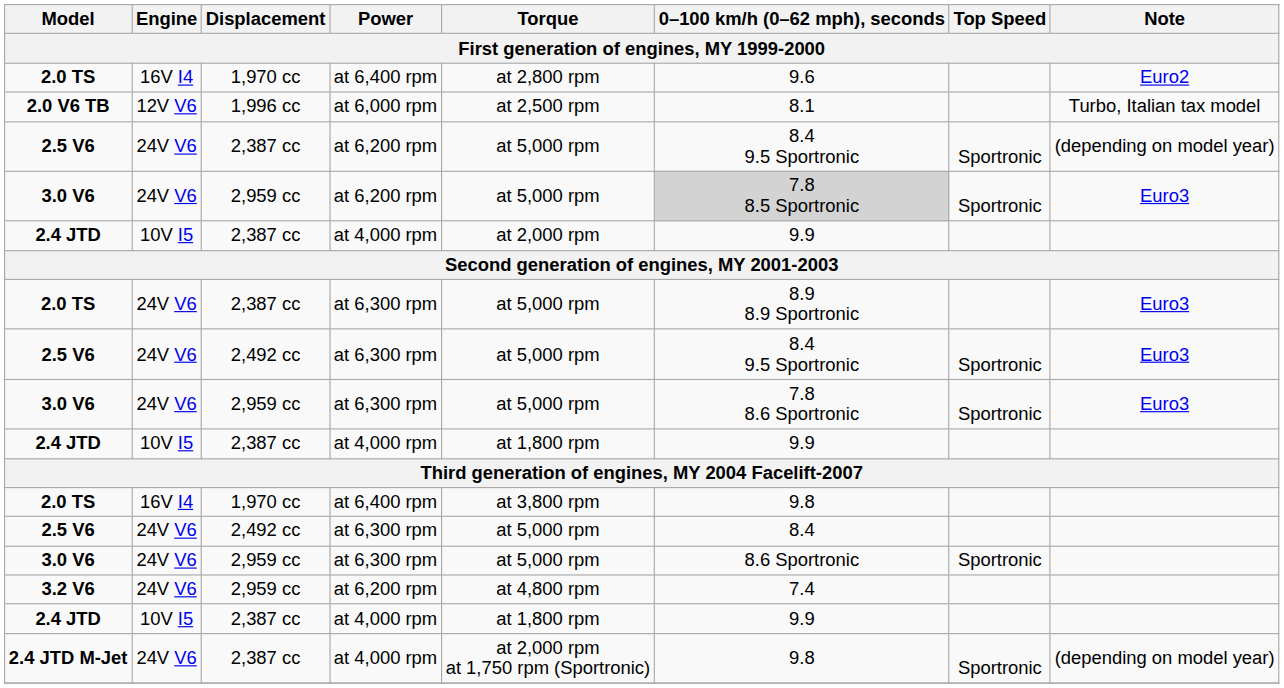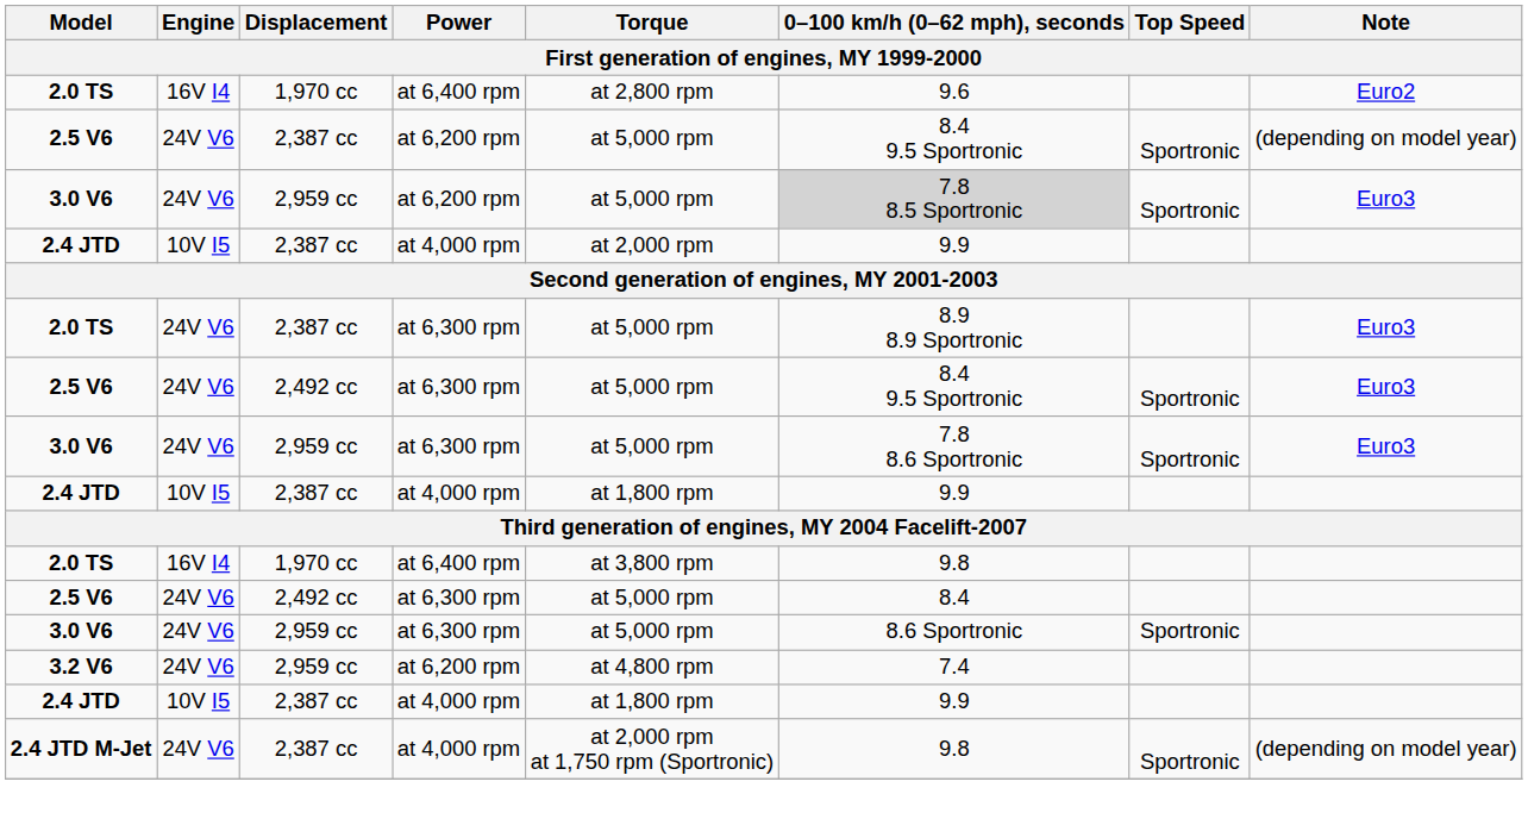 <table class="wikitable" style="text-align:center;">
 <tr>
 <th>Model</th>
 <th>Engine</th>
 <th>Displacement</th>
 <th>Power</th>
 <th>Torque</th>
 <th>0–100 km/h (0–62 mph), seconds</th>
 <th>Top Speed</th>
 <th>Note</th>
 </tr>
 <tr>
 <th colspan="8">First generation of engines, MY 1999-2000</th>
 </tr>
 <tr>
 <td><strong>2.0 TS</strong></td>
 <td>16V <a href='#'>I4</a></td>
 <td>1,970 cc</td>
 <td> at 6,400 rpm</td>
 <td> at 2,800 rpm</td>
 <td>9.6</td>
 <td></td>
 <td><a href='#'>Euro2</a></td>
-</tr>
-<tr>
-<td><strong>2.0 V6 TB</strong></td>
-<td>12V <a href='#'>V6</a></td>
-<td>1,996 cc</td>
-<td> at 6,000 rpm</td>
-<td> at 2,500 rpm</td>
-<td>8.1</td>
-<td></td>
-<td>Turbo, Italian tax model</td>
 </tr>
 <tr>
 <td><strong>2.5 V6</strong></td>
 <td>24V <a href='#'>V6</a></td>
 <td>2,387 cc</td>
 <td> at 6,200 rpm</td>
 <td> at 5,000 rpm</td>
 <td>8.4<br>9.5 Sportronic</td>
 <td><br> Sportronic</td>
 <td>(depending on model year)</td>
 </tr>
 <tr>
 <td><strong>3.0 V6</strong></td>
 <td>24V <a href='#'>V6</a></td>
 <td>2,959 cc</td>
 <td> at 6,200 rpm</td>
 <td> at 5,000 rpm</td>
 <td style="background: lightgrey;">7.8<br>8.5 Sportronic</td>
 <td><br> Sportronic</td>
 <td><a href='#'>Euro3</a></td>
 </tr>
 <tr>
 <td><strong>2.4 JTD</strong></td>
 <td>10V <a href='#'>I5</a></td>
 <td>2,387 cc</td>
 <td> at 4,000 rpm</td>
 <td> at 2,000 rpm</td>
 <td>9.9</td>
 <td></td>
 <td></td>
 </tr>
 <tr>
 <th colspan="8">Second generation of engines, MY 2001-2003</th>
 </tr>
 <tr>
 <td><strong>2.0 TS</strong></td>
 <td>24V <a href='#'>V6</a></td>
 <td>2,387 cc</td>
 <td>  at 6,300 rpm</td>
 <td> at 5,000 rpm</td>
 <td>8.9<br>8.9 Sportronic</td>
 <td></td>
 <td><a href='#'>Euro3</a></td>
 </tr>
 <tr>
 <td><strong>2.5 V6</strong></td>
 <td>24V <a href='#'>V6</a></td>
 <td>2,492 cc</td>
 <td> at 6,300 rpm</td>
 <td> at 5,000 rpm</td>
 <td>8.4<br>9.5 Sportronic</td>
 <td><br> Sportronic</td>
 <td><a href='#'>Euro3</a></td>
 </tr>
 <tr>
 <td><strong>3.0 V6</strong></td>
 <td>24V <a href='#'>V6</a></td>
 <td>2,959 cc</td>
 <td> at 6,300 rpm</td>
 <td> at 5,000 rpm</td>
 <td>7.8<br>8.6 Sportronic</td>
 <td><br> Sportronic</td>
 <td><a href='#'>Euro3</a></td>
 </tr>
 <tr>
 <td><strong>2.4 JTD</strong></td>
 <td>10V <a href='#'>I5</a></td>
 <td>2,387 cc</td>
 <td> at 4,000 rpm</td>
 <td> at 1,800 rpm</td>
 <td>9.9</td>
 <td></td>
 <td></td>
 </tr>
 <tr>
 <th colspan="8">Third generation of engines, MY 2004 Facelift-2007</th>
 </tr>
 <tr>
 <td><strong>2.0 TS</strong></td>
 <td>16V <a href='#'>I4</a></td>
 <td>1,970 cc</td>
 <td> at 6,400 rpm</td>
 <td> at 3,800 rpm</td>
 <td>9.8</td>
 <td></td>
 <td></td>
 </tr>
 <tr>
 <td><strong>2.5 V6</strong></td>
 <td>24V <a href='#'>V6</a></td>
 <td>2,492 cc</td>
 <td> at 6,300 rpm</td>
 <td> at 5,000 rpm</td>
 <td>8.4</td>
 <td></td>
 <td></td>
 </tr>
 <tr>
 <td><strong>3.0 V6</strong></td>
 <td>24V <a href='#'>V6</a></td>
 <td>2,959 cc</td>
 <td> at 6,300 rpm</td>
 <td> at 5,000 rpm</td>
 <td>8.6 Sportronic</td>
 <td> Sportronic</td>
 <td></td>
 </tr>
 <tr>
 <td><strong>3.2 V6</strong></td>
 <td>24V <a href='#'>V6</a></td>
 <td>2,959 cc</td>
 <td> at 6,200 rpm</td>
 <td> at 4,800 rpm</td>
 <td>7.4</td>
 <td></td>
 <td></td>
 </tr>
 <tr>
 <td><strong>2.4 JTD</strong></td>
 <td>10V <a href='#'>I5</a></td>
 <td>2,387 cc</td>
 <td> at 4,000 rpm</td>
 <td> at 1,800 rpm</td>
 <td>9.9</td>
 <td></td>
 <td></td>
 </tr>
 <tr>
 <td><strong>2.4 JTD M-Jet</strong></td>
 <td>24V <a href='#'>V6</a></td>
 <td>2,387 cc</td>
 <td> at 4,000 rpm</td>
 <td> at 2,000 rpm<br> at 1,750 rpm (Sportronic)</td>
 <td>9.8</td>
 <td><br> Sportronic</td>
 <td>(depending on model year)</td>
 </tr>
 <tr>
 </tr>
 </table>
